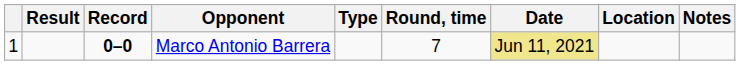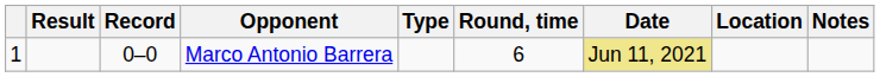 <table class="wikitable" style="text-align:center">
 <tr>
 <th></th>
 <th>Result</th>
 <th>Record</th>
 <th>Opponent</th>
 <th>Type</th>
 <th>Round, time</th>
 <th>Date</th>
 <th>Location</th>
 <th>Notes</th>
 </tr>
 <tr>
 <td>1</td>
 <td></td>
-<td><strong>0–0 </strong></td>
+<td>0–0 </td>
 <td style="text-align:left;"> <a href='#'>Marco Antonio Barrera</a></td>
 <td></td>
-<td>7</td>
+<td>6</td>
 <td style="background: khaki;">Jun 11, 2021</td>
 <td style="text-align:left;"> </td>
 <td style="text-align:left;"></td>
 </tr>
 </table>
